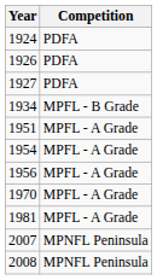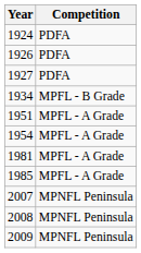 <table class="wikitable" border="1">
 <tr>
 <th>Year</th>
 <th>Competition</th>
 </tr>
 <tr>
 <td>1924</td>
 <td>PDFA</td>
 </tr>
 <tr>
 <td>1926</td>
 <td>PDFA</td>
 </tr>
 <tr>
 <td>1927</td>
 <td>PDFA</td>
 </tr>
 <tr>
 <td>1934</td>
 <td>MPFL - B Grade</td>
 </tr>
 <tr>
 <td>1951</td>
 <td>MPFL - A Grade</td>
 </tr>
 <tr>
 <td>1954</td>
 <td>MPFL - A Grade</td>
 </tr>
 <tr>
-<td>1956</td>
+<td>1981</td>
 <td>MPFL - A Grade</td>
 </tr>
 <tr>
-<td>1970</td>
-<td>MPFL - A Grade</td>
-</tr>
-<tr>
-<td>1981</td>
+<td>1985</td>
 <td>MPFL - A Grade</td>
 </tr>
 <tr>
 <td>2007</td>
 <td>MPNFL Peninsula</td>
 </tr>
 <tr>
 <td>2008</td>
 <td>MPNFL Peninsula</td>
 </tr>
+<tr>
+<td>2009</td>
+<td>MPNFL Peninsula</td>
+</tr>
 </table>
